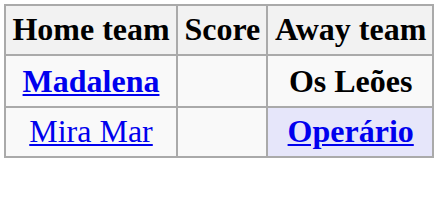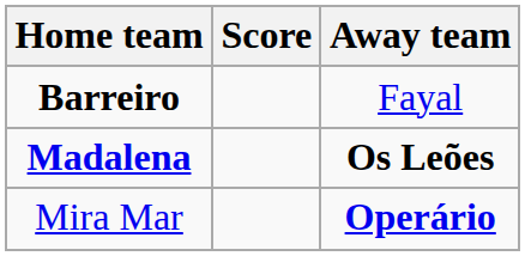 <table class="wikitable" style="text-align: center">
 <tr>
 </tr>
 <tr>
 <th>Home team</th>
 <th>Score</th>
 <th>Away team</th>
 </tr>
 <tr>
+<td><strong>Barreiro</strong> </td>
+<td></td>
+<td><a href='#'>Fayal</a> </td>
+</tr>
+<tr>
 <td><strong><a href='#'>Madalena</a></strong> </td>
 <td></td>
 <td><strong>Os Leões </strong></td>
 </tr>
 <tr>
 <td><a href='#'>Mira Mar</a> </td>
 <td></td>
-<td style="background: lavender;"><strong><a href='#'>Operário</a></strong> </td>
+<td><strong><a href='#'>Operário</a></strong> </td>
 </tr>
 </table>
